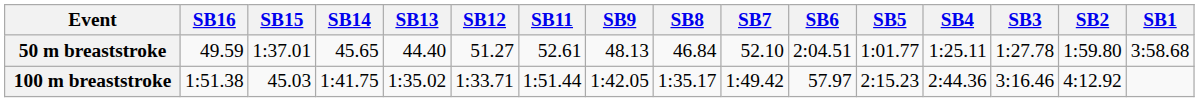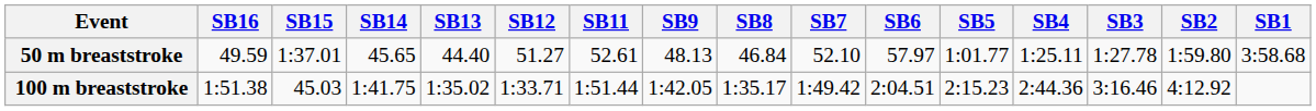 <table class="wikitable plainrowheaders" style="text-align:right">
 <tr>
 <th scope="col" style="width:138px;">Event</th>
 <th scope="col"><a href='#'>SB16</a></th>
 <th scope="col"><a href='#'>SB15</a></th>
 <th scope="col"><a href='#'>SB14</a></th>
 <th scope="col"><a href='#'>SB13</a></th>
 <th scope="col"><a href='#'>SB12</a></th>
 <th scope="col"><a href='#'>SB11</a></th>
 <th scope="col"><a href='#'>SB9</a></th>
 <th scope="col"><a href='#'>SB8</a></th>
 <th scope="col"><a href='#'>SB7</a></th>
 <th scope="col"><a href='#'>SB6</a></th>
 <th scope="col"><a href='#'>SB5</a></th>
 <th scope="col"><a href='#'>SB4</a></th>
 <th scope="col"><a href='#'>SB3</a></th>
 <th scope="col"><a href='#'>SB2</a></th>
 <th scope="col"><a href='#'>SB1</a></th>
 </tr>
 <tr>
 <th scope="row">50 m breaststroke</th>
 <td>49.59</td>
 <td>1:37.01</td>
 <td>45.65</td>
 <td>44.40</td>
 <td>51.27</td>
 <td>52.61</td>
 <td>48.13</td>
 <td>46.84</td>
 <td>52.10</td>
-<td>2:04.51</td>
+<td>57.97</td>
 <td>1:01.77</td>
 <td>1:25.11</td>
 <td>1:27.78</td>
 <td>1:59.80</td>
 <td>3:58.68</td>
 </tr>
 <tr>
 <th scope="row">100 m breaststroke</th>
 <td>1:51.38</td>
 <td>45.03</td>
 <td>1:41.75</td>
 <td>1:35.02</td>
 <td>1:33.71</td>
 <td>1:51.44</td>
 <td>1:42.05</td>
 <td>1:35.17</td>
 <td>1:49.42</td>
-<td>57.97</td>
+<td>2:04.51</td>
 <td>2:15.23</td>
 <td>2:44.36</td>
 <td>3:16.46</td>
 <td>4:12.92</td>
 <td></td>
 </tr>
 </table>
